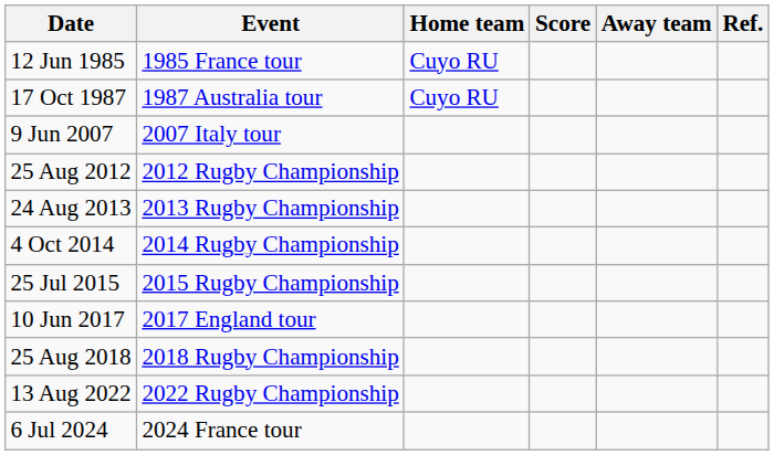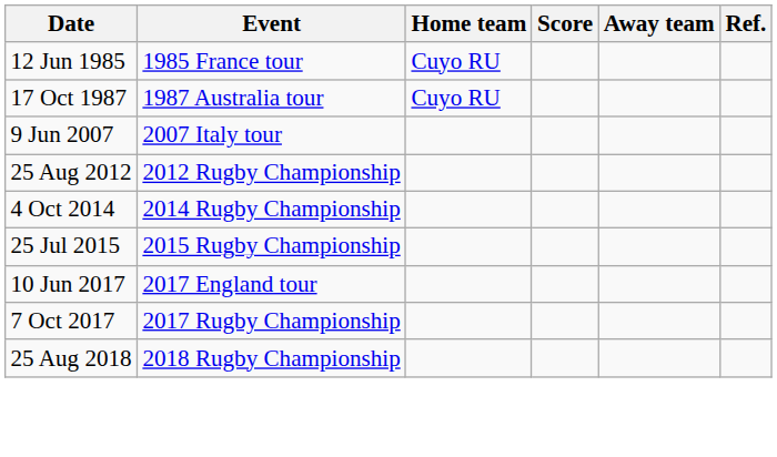 <table class="wikitable collapsible collapsed"  style="text-align:left; width:;">
 <tr>
 <th>Date</th>
 <th>Event</th>
 <th>Home team</th>
 <th>Score</th>
 <th>Away team</th>
 <th>Ref.</th>
 </tr>
 <tr>
 <td>12 Jun 1985</td>
 <td><a href='#'>1985 France tour</a></td>
 <td><a href='#'>Cuyo RU</a></td>
 <td></td>
 <td></td>
 <td></td>
 </tr>
 <tr>
 <td>17 Oct 1987</td>
 <td><a href='#'>1987 Australia tour</a></td>
 <td><a href='#'>Cuyo RU</a></td>
 <td></td>
 <td></td>
 <td></td>
 </tr>
 <tr>
 <td>9 Jun 2007</td>
 <td><a href='#'>2007 Italy tour</a></td>
 <td></td>
 <td></td>
 <td></td>
 <td></td>
 </tr>
 <tr>
 <td>25 Aug 2012</td>
 <td><a href='#'>2012 Rugby Championship</a></td>
 <td></td>
 <td></td>
 <td></td>
 <td></td>
 </tr>
 <tr>
-<td>24 Aug 2013</td>
-<td><a href='#'>2013 Rugby Championship</a></td>
-<td></td>
-<td></td>
-<td></td>
-<td></td>
-</tr>
-<tr>
 <td>4 Oct 2014</td>
 <td><a href='#'>2014 Rugby Championship</a></td>
 <td></td>
 <td></td>
 <td></td>
 <td></td>
 </tr>
 <tr>
 <td>25 Jul 2015</td>
 <td><a href='#'>2015 Rugby Championship</a></td>
 <td></td>
 <td></td>
 <td></td>
 <td></td>
 </tr>
 <tr>
 <td>10 Jun 2017</td>
 <td><a href='#'>2017 England tour</a></td>
 <td></td>
 <td></td>
 <td></td>
 <td></td>
 </tr>
 <tr>
+<td>7 Oct 2017</td>
+<td><a href='#'>2017 Rugby Championship</a></td>
+<td></td>
+<td></td>
+<td></td>
+<td></td>
+</tr>
+<tr>
 <td>25 Aug 2018</td>
 <td><a href='#'>2018 Rugby Championship</a></td>
 <td></td>
 <td></td>
 <td></td>
 <td></td>
 </tr>
-<tr>
-<td>13 Aug 2022</td>
-<td><a href='#'>2022 Rugby Championship</a></td>
-<td></td>
-<td></td>
-<td></td>
-<td></td>
-</tr>
-<tr>
-<td>6 Jul 2024</td>
-<td>2024 France tour</td>
-<td></td>
-<td></td>
-<td></td>
-<td></td>
-</tr>
 </table>
